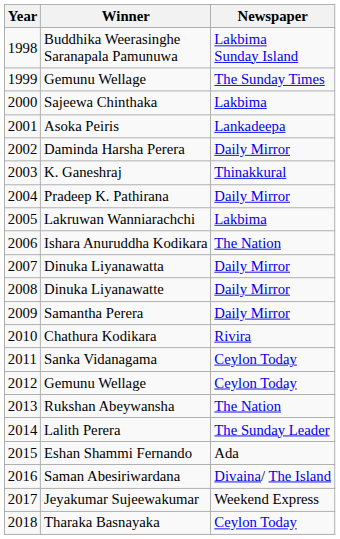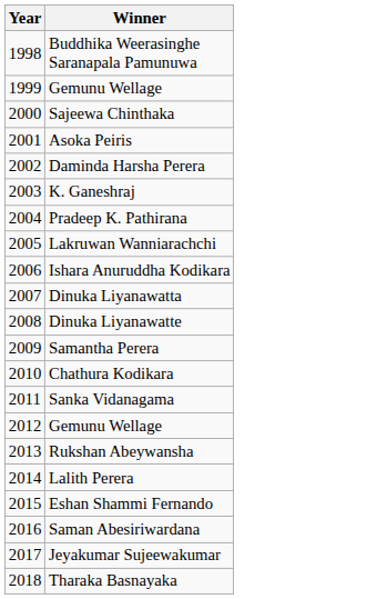 <table class="wikitable sortable mw-collapsible mw-collapsed">
 <tr>
 <th>Year</th>
 <th>Winner</th>
-<th>Newspaper</th>
 </tr>
 <tr>
 <td>1998</td>
 <td>Buddhika Weerasinghe<br>Saranapala Pamunuwa</td>
-<td><a href='#'>Lakbima</a><br><a href='#'>Sunday Island</a></td>
 </tr>
 <tr>
 <td>1999</td>
 <td>Gemunu Wellage</td>
-<td><a href='#'>The Sunday Times</a></td>
 </tr>
 <tr>
 <td>2000</td>
 <td>Sajeewa Chinthaka</td>
-<td><a href='#'>Lakbima</a></td>
 </tr>
 <tr>
 <td>2001</td>
 <td>Asoka Peiris</td>
-<td><a href='#'>Lankadeepa</a></td>
 </tr>
 <tr>
 <td>2002</td>
 <td>Daminda Harsha Perera</td>
-<td><a href='#'>Daily Mirror</a></td>
 </tr>
 <tr>
 <td>2003</td>
 <td>K. Ganeshraj</td>
-<td><a href='#'>Thinakkural</a></td>
 </tr>
 <tr>
 <td>2004</td>
 <td>Pradeep K. Pathirana</td>
-<td><a href='#'>Daily Mirror</a></td>
 </tr>
 <tr>
 <td>2005</td>
 <td>Lakruwan Wanniarachchi</td>
-<td><a href='#'>Lakbima</a></td>
 </tr>
 <tr>
 <td>2006</td>
 <td>Ishara Anuruddha Kodikara</td>
-<td><a href='#'>The Nation</a></td>
 </tr>
 <tr>
 <td>2007</td>
 <td>Dinuka Liyanawatta</td>
-<td><a href='#'>Daily Mirror</a></td>
 </tr>
 <tr>
 <td>2008</td>
 <td>Dinuka Liyanawatte</td>
-<td><a href='#'>Daily Mirror</a></td>
 </tr>
 <tr>
 <td>2009</td>
 <td>Samantha Perera</td>
-<td><a href='#'>Daily Mirror</a></td>
 </tr>
 <tr>
 <td>2010</td>
 <td>Chathura Kodikara</td>
-<td><a href='#'>Rivira</a></td>
 </tr>
 <tr>
 <td>2011</td>
 <td>Sanka Vidanagama</td>
-<td><a href='#'>Ceylon Today</a></td>
 </tr>
 <tr>
 <td>2012</td>
 <td>Gemunu Wellage</td>
-<td><a href='#'>Ceylon Today</a></td>
 </tr>
 <tr>
 <td>2013</td>
 <td>Rukshan Abeywansha</td>
-<td><a href='#'>The Nation</a></td>
 </tr>
 <tr>
 <td>2014</td>
 <td>Lalith Perera</td>
-<td><a href='#'>The Sunday Leader</a></td>
 </tr>
 <tr>
 <td>2015</td>
 <td>Eshan Shammi Fernando</td>
-<td>Ada</td>
 </tr>
 <tr>
 <td>2016</td>
 <td>Saman Abesiriwardana</td>
-<td><a href='#'>Divaina</a>/ <a href='#'>The Island</a></td>
 </tr>
 <tr>
 <td>2017</td>
 <td>Jeyakumar Sujeewakumar</td>
-<td>Weekend Express</td>
 </tr>
 <tr>
 <td>2018</td>
 <td>Tharaka Basnayaka</td>
-<td><a href='#'>Ceylon Today</a></td>
 </tr>
 </table>
